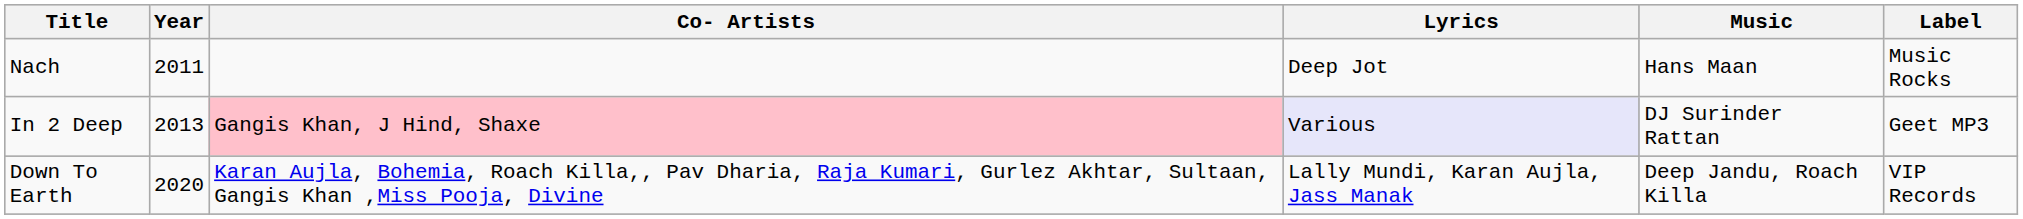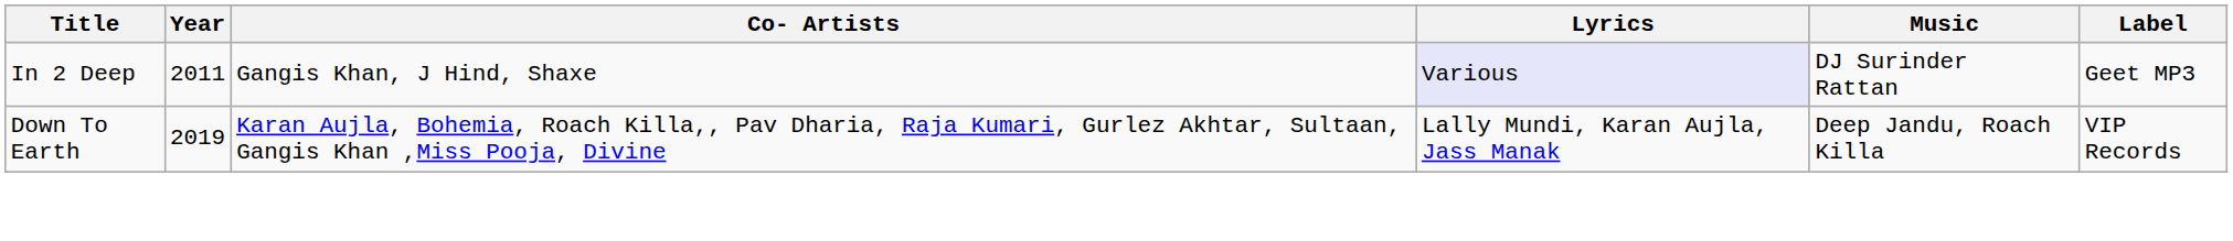 <table class="wikitable">
 <tr>
 <th>Title</th>
 <th>Year</th>
 <th>Co- Artists</th>
 <th>Lyrics</th>
 <th>Music</th>
 <th>Label</th>
 </tr>
 <tr>
-<td>Nach</td>
+<td>In 2 Deep</td>
 <td>2011</td>
-<td></td>
-<td>Deep Jot</td>
-<td>Hans Maan</td>
-<td>Music<br>Rocks</td>
-</tr>
-<tr>
-<td>In 2 Deep</td>
-<td>2013</td>
-<td style="background: pink;">Gangis Khan, J Hind, Shaxe</td>
+<td>Gangis Khan, J Hind, Shaxe</td>
 <td style="background: lavender;">Various</td>
 <td>DJ Surinder<br>Rattan</td>
 <td>Geet MP3</td>
 </tr>
 <tr>
 <td>Down To Earth</td>
-<td>2020</td>
+<td>2019</td>
 <td><a href='#'>Karan Aujla</a>,  <a href='#'>Bohemia</a>, Roach Killa,, Pav Dharia, <a href='#'>Raja Kumari</a>, Gurlez Akhtar,  Sultaan, Gangis Khan ,<a href='#'>Miss Pooja</a>, <a href='#'>Divine</a></td>
 <td>Lally Mundi, Karan Aujla, <a href='#'>Jass Manak</a></td>
 <td>Deep Jandu, Roach Killa</td>
 <td>VIP Records</td>
 </tr>
 </table>
